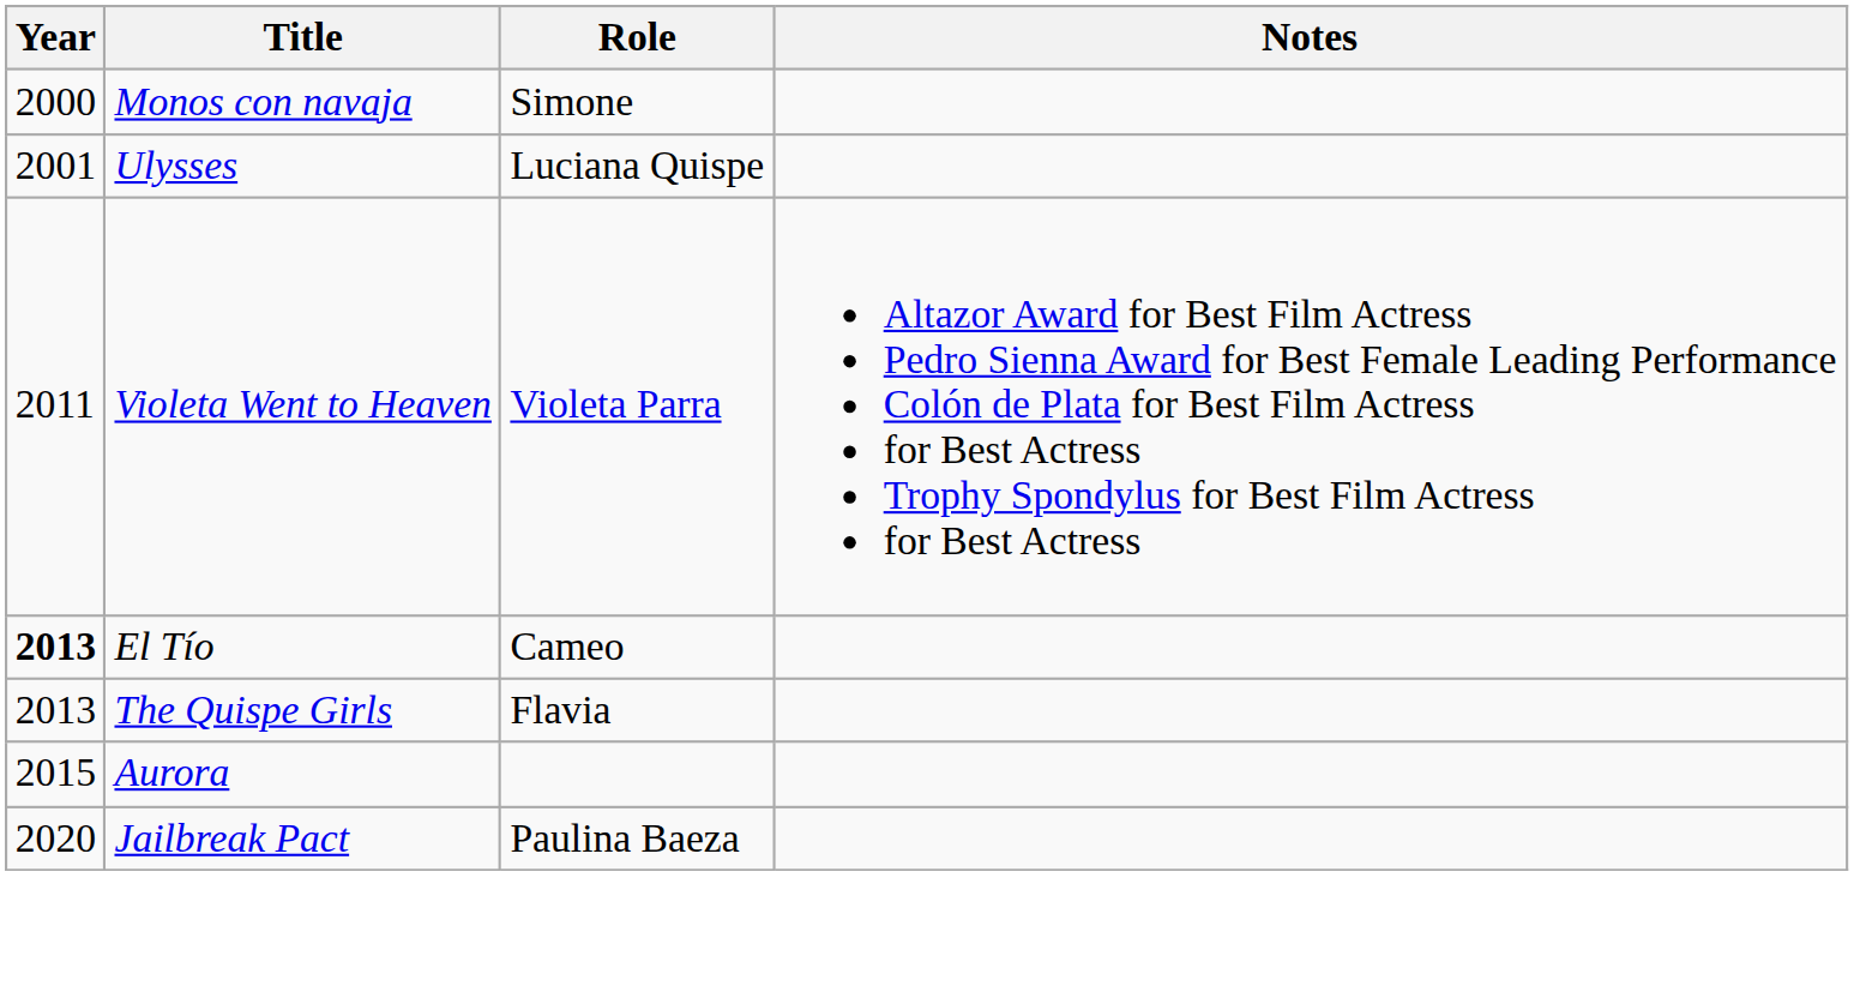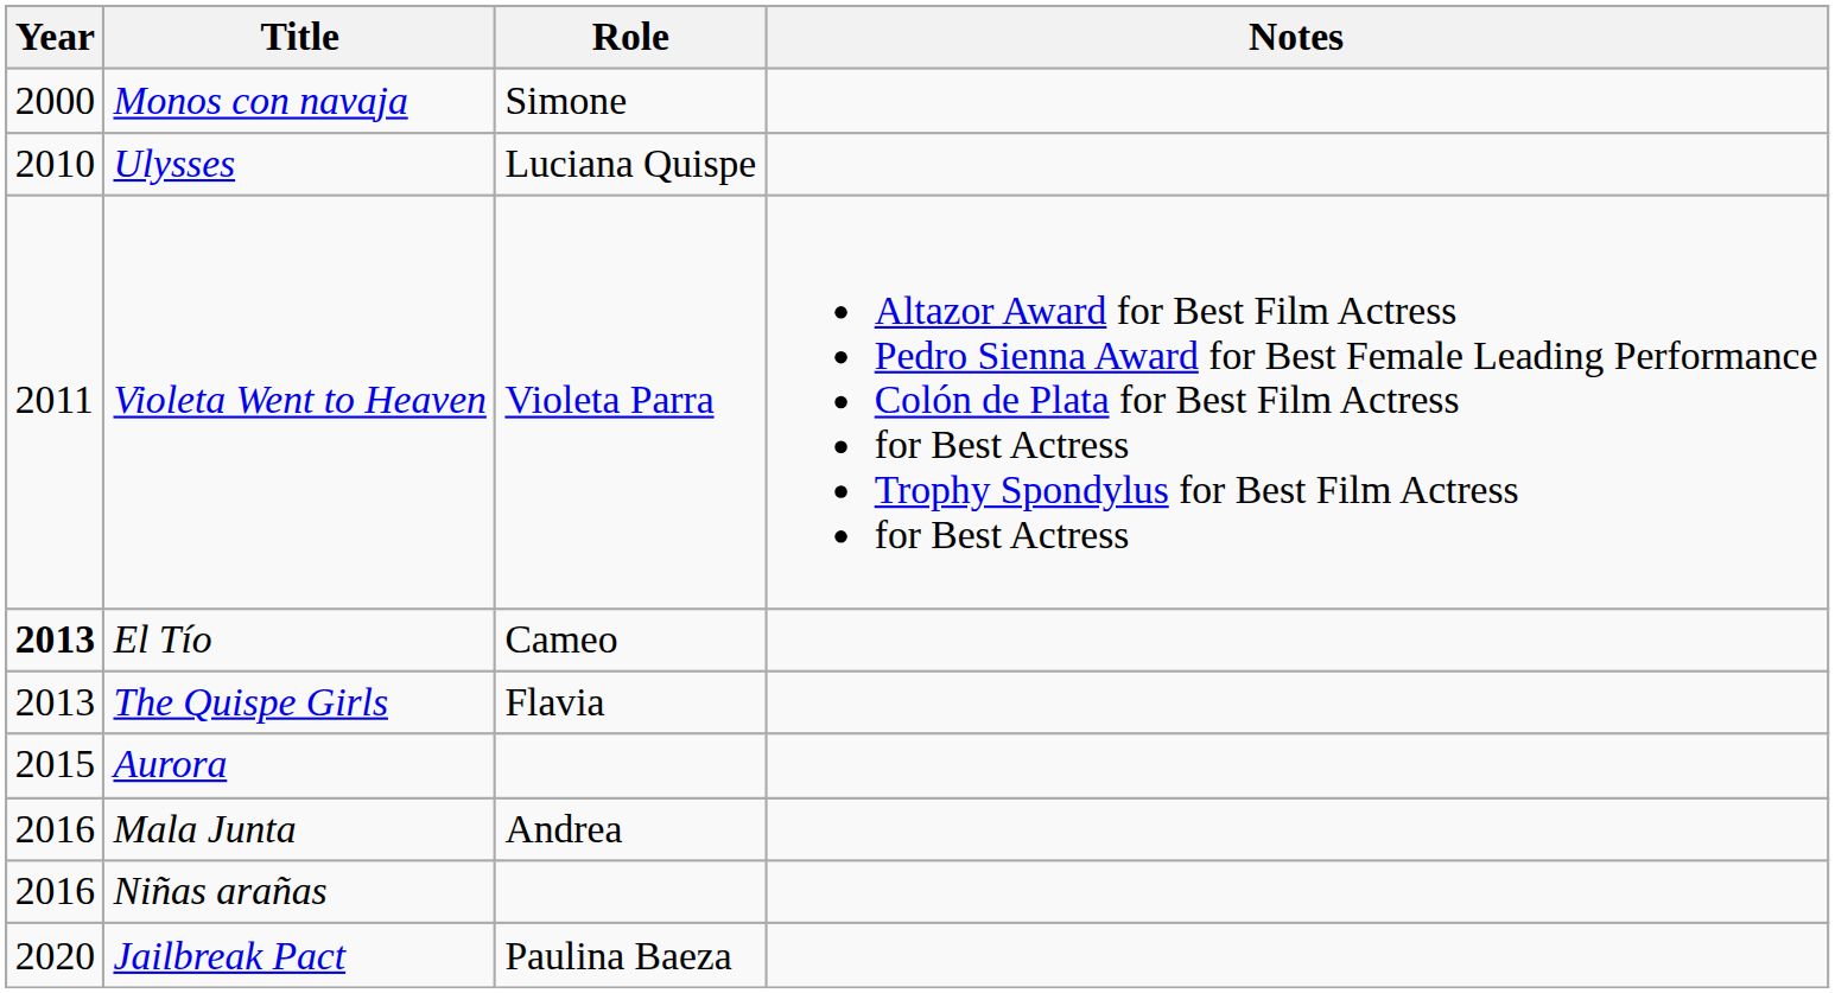 <table class="wikitable">
 <tr>
 <th>Year</th>
 <th>Title</th>
 <th>Role</th>
 <th>Notes</th>
 </tr>
 <tr>
 <td>2000</td>
 <td><em><a href='#'>Monos con navaja</a></em></td>
 <td>Simone</td>
 <td></td>
 </tr>
 <tr>
-<td>2001</td>
+<td>2010</td>
 <td><em><a href='#'>Ulysses</a></em></td>
 <td>Luciana Quispe</td>
 <td></td>
 </tr>
 <tr>
 <td>2011</td>
 <td><em><a href='#'>Violeta Went to Heaven</a></em></td>
 <td><a href='#'>Violeta Parra</a></td>
 <td><br><ul><li><a href='#'>Altazor Award</a> for Best Film Actress</li><li><a href='#'>Pedro Sienna Award</a> for Best Female Leading Performance</li><li><a href='#'>Colón de Plata</a> for Best Film Actress</li><li> for Best Actress</li><li><a href='#'>Trophy Spondylus</a> for Best Film Actress</li><li> for Best Actress</li></ul></td>
 </tr>
 <tr>
 <td><strong>2013</strong></td>
 <td><em>El Tío</em></td>
 <td>Cameo</td>
 <td></td>
 </tr>
 <tr>
 <td>2013</td>
 <td><em><a href='#'>The Quispe Girls</a></em></td>
 <td>Flavia</td>
 <td></td>
 </tr>
 <tr>
 <td>2015</td>
 <td><em><a href='#'>Aurora</a></em></td>
 <td></td>
 <td></td>
 </tr>
 <tr>
+<td>2016</td>
+<td><em>Mala Junta</em></td>
+<td>Andrea</td>
+<td></td>
+</tr>
+<tr>
+<td>2016</td>
+<td><em>Niñas arañas</em></td>
+<td></td>
+<td></td>
+</tr>
+<tr>
 <td>2020</td>
 <td><em><a href='#'>Jailbreak Pact</a></em></td>
 <td>Paulina Baeza</td>
 <td></td>
 </tr>
 </table>
